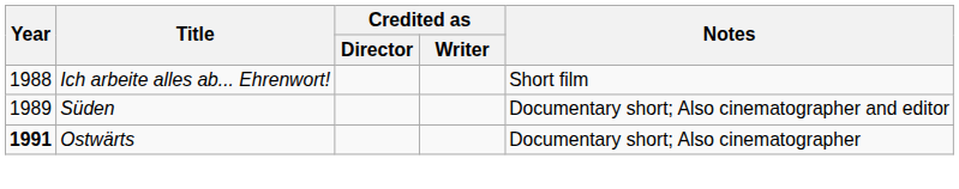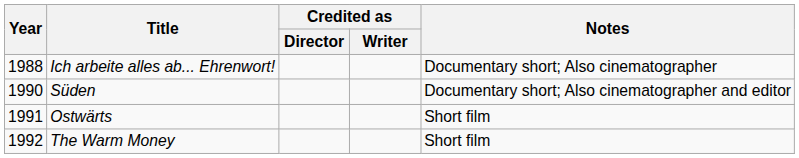 <table class="wikitable">
 <tr>
 <th rowspan="2">Year</th>
 <th rowspan="2">Title</th>
 <th colspan="2">Credited as</th>
 <th rowspan="2">Notes</th>
 </tr>
 <tr>
 <th width=65>Director</th>
 <th width=65>Writer</th>
 </tr>
 <tr>
 <td>1988</td>
 <td><em>Ich arbeite alles ab... Ehrenwort!</em></td>
 <td></td>
 <td></td>
-<td>Short film</td>
+<td>Documentary short; Also cinematographer</td>
 </tr>
 <tr>
-<td>1989</td>
+<td>1990</td>
 <td><em>Süden</em></td>
 <td></td>
 <td></td>
 <td>Documentary short; Also cinematographer and editor</td>
 </tr>
 <tr>
-<td><strong>1991</strong></td>
+<td>1991</td>
 <td><em>Ostwärts</em></td>
 <td></td>
 <td></td>
-<td>Documentary short; Also cinematographer</td>
+<td>Short film</td>
+</tr>
+<tr>
+<td>1992</td>
+<td><em>The Warm Money</em></td>
+<td></td>
+<td></td>
+<td>Short film</td>
 </tr>
 </table>
